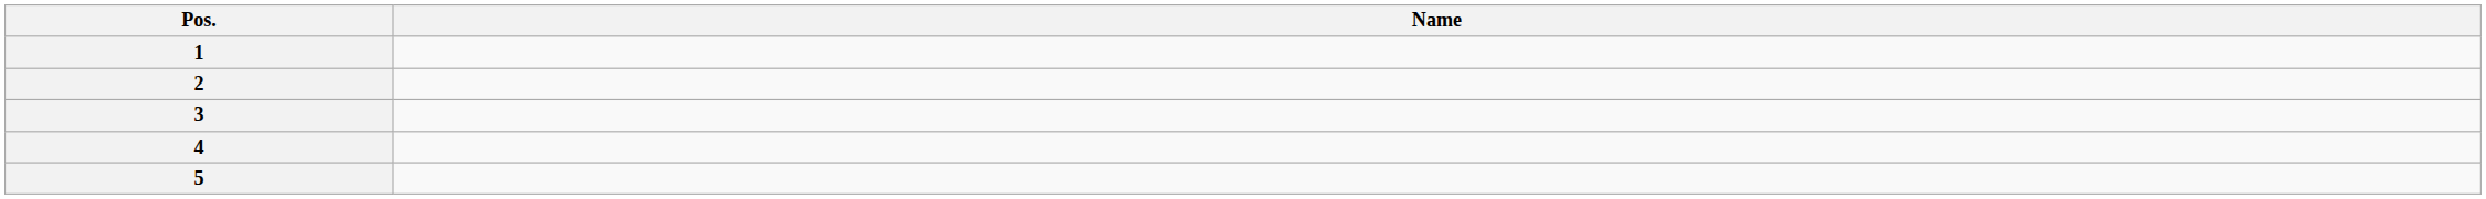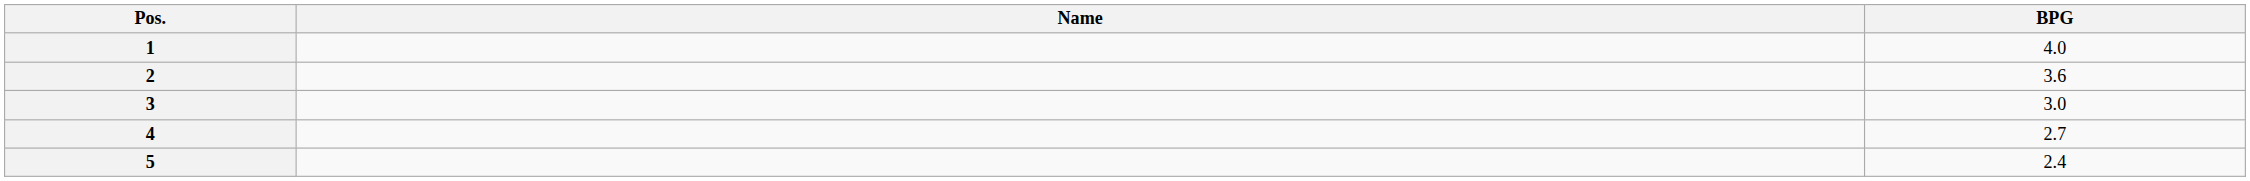 <table class=wikitable width=100% style="text-align:center;">
 <tr>
 <th width="13%">Pos.</th>
 <th width="70%">Name</th>
+<th width="17%">BPG</th>
 </tr>
 <tr>
 <th>1</th>
 <td align=left></td>
+<td>4.0</td>
 </tr>
 <tr>
 <th>2</th>
 <td align=left></td>
+<td>3.6</td>
 </tr>
 <tr>
 <th>3</th>
 <td align=left></td>
+<td>3.0</td>
 </tr>
 <tr>
 <th>4</th>
 <td align=left></td>
+<td>2.7</td>
 </tr>
 <tr>
 <th>5</th>
 <td align=left></td>
+<td>2.4</td>
 </tr>
 </table>
